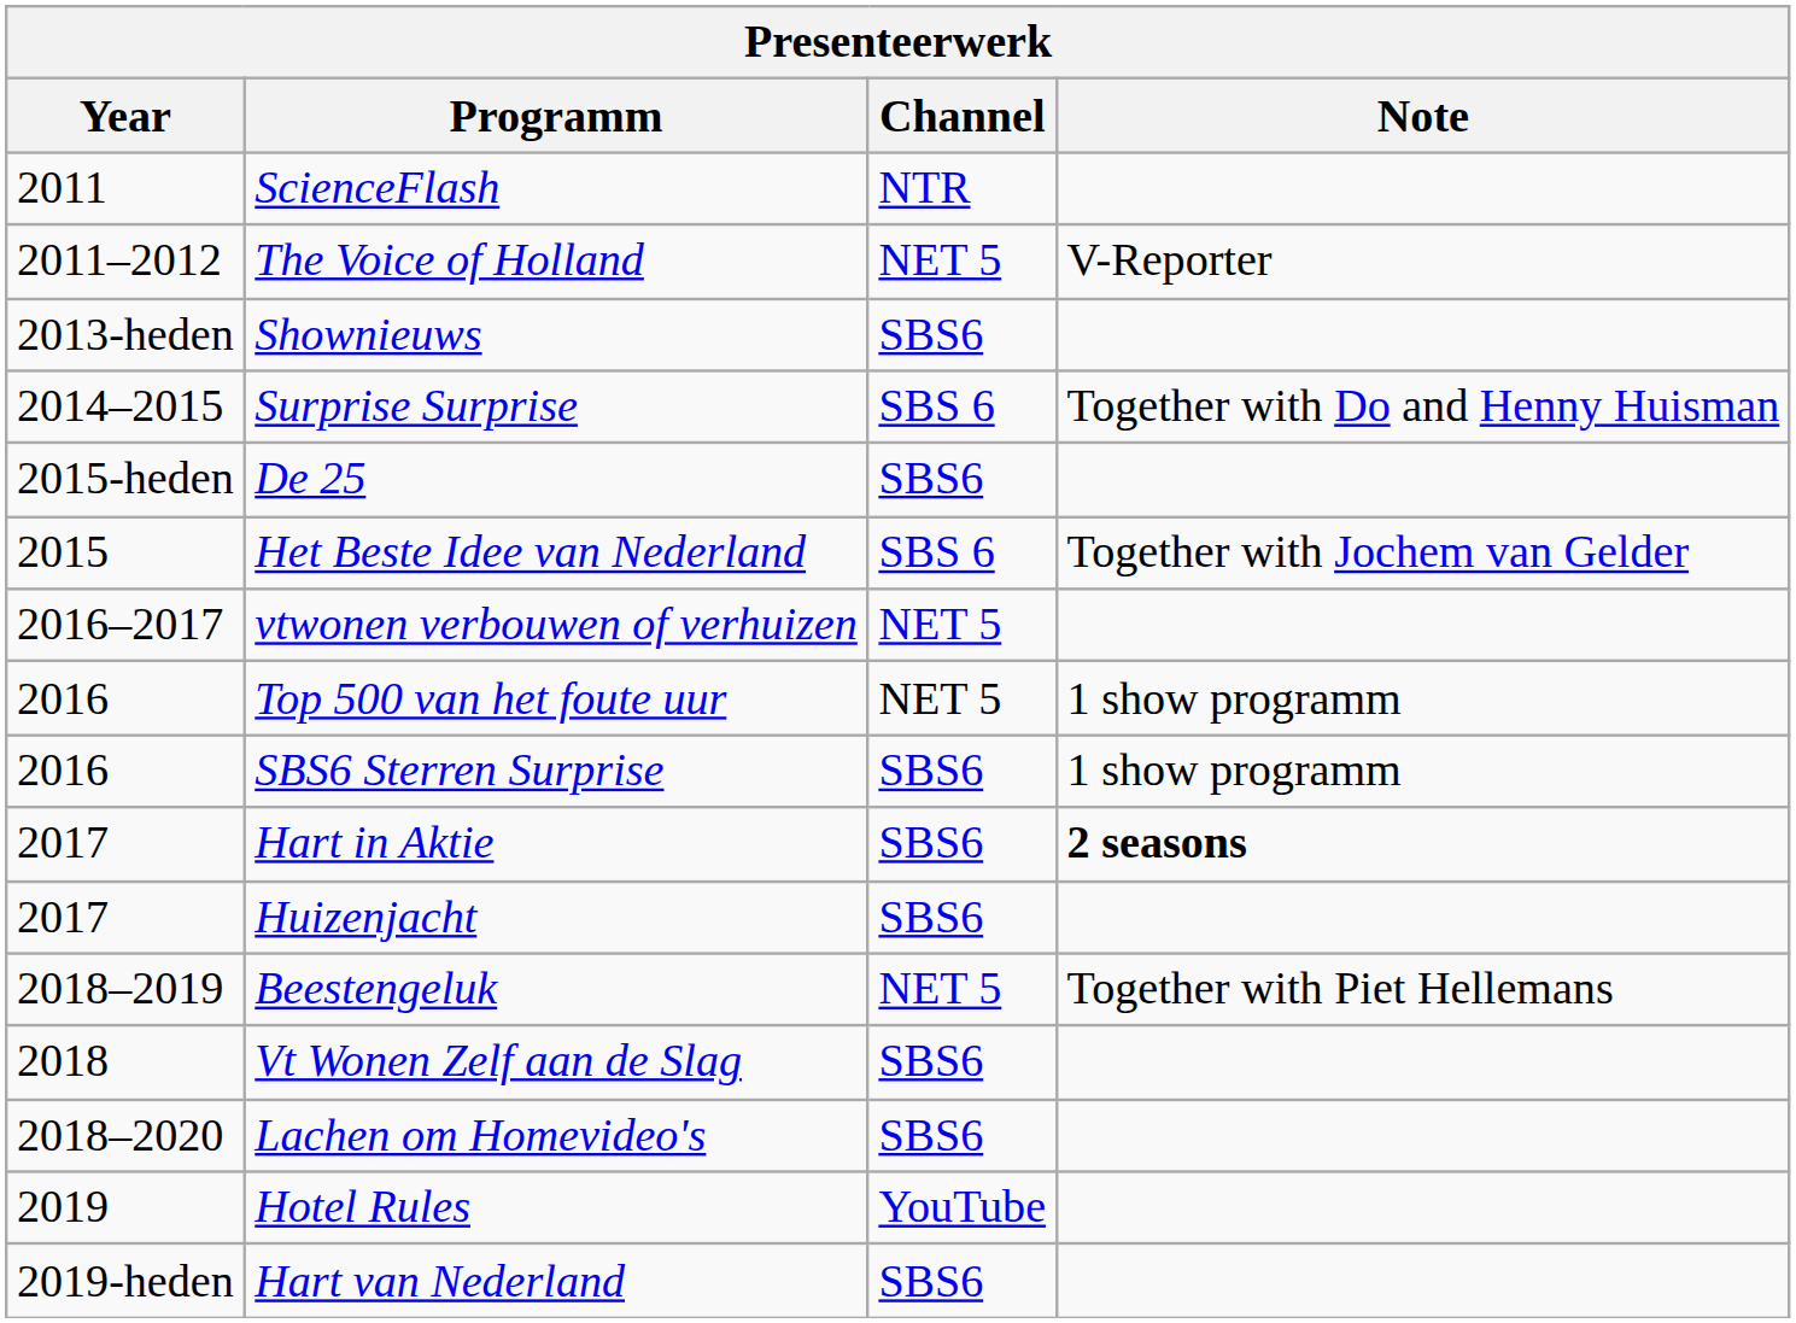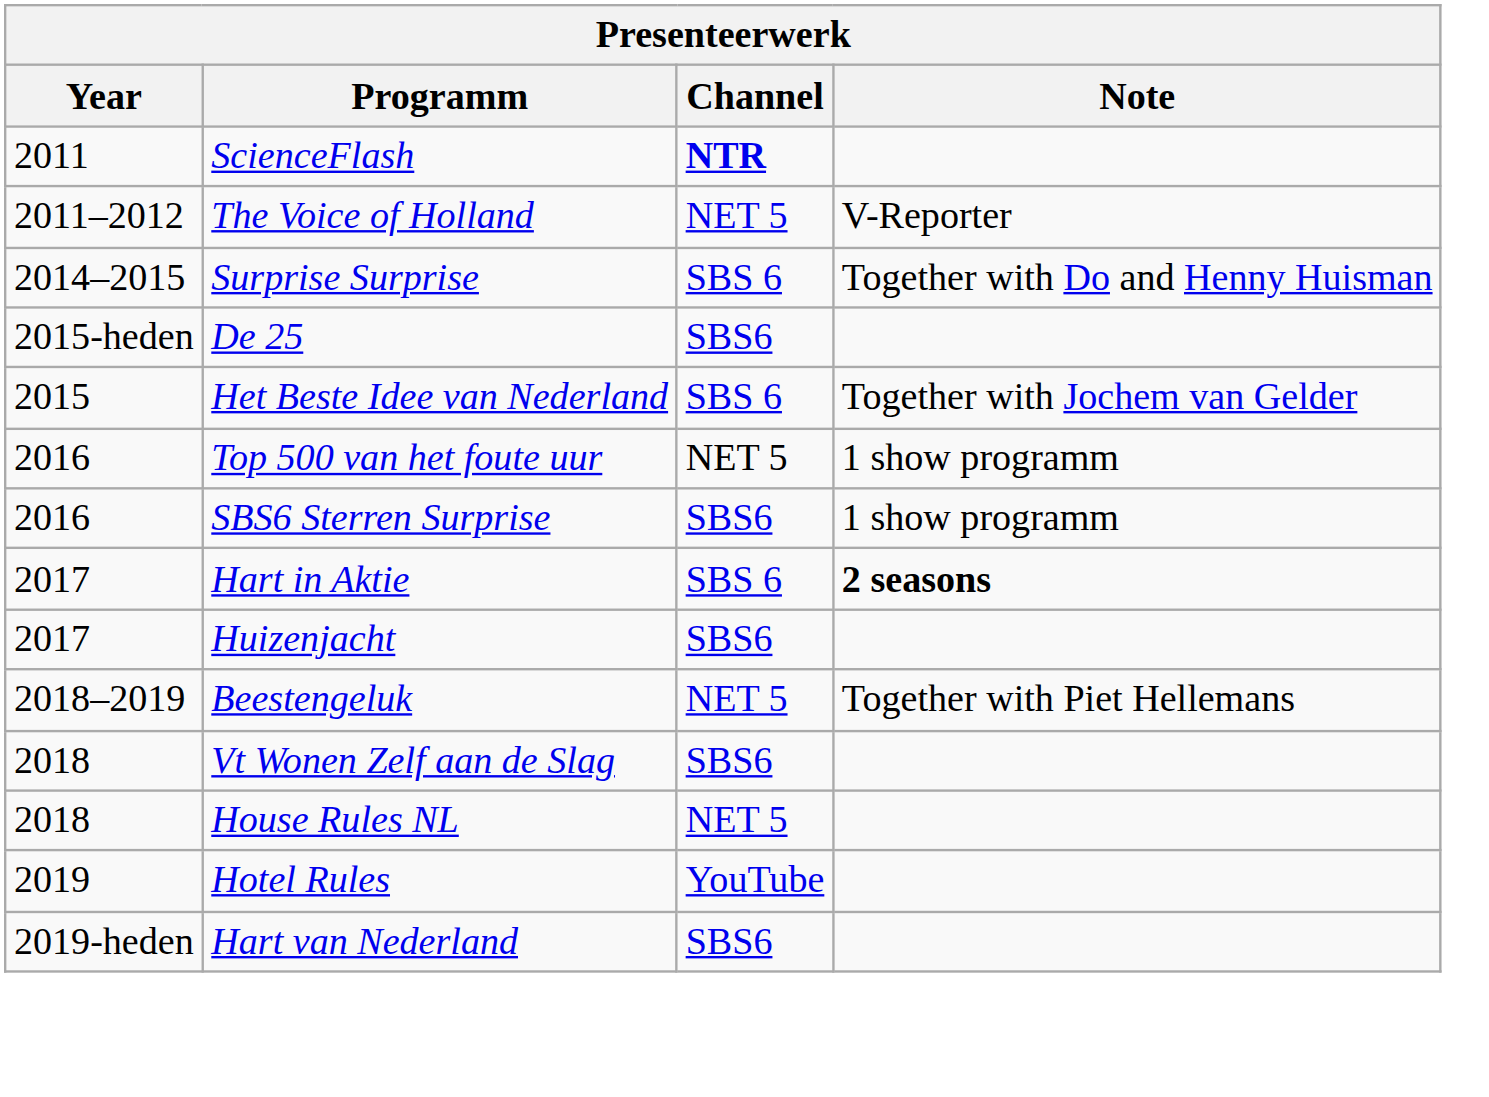 <table class="wikitable">
 <tr>
 <th colspan="4">Presenteerwerk</th>
 </tr>
 <tr>
 <th>Year</th>
 <th>Programm</th>
 <th>Channel</th>
 <th>Note</th>
 </tr>
 <tr>
 <td>2011</td>
 <td><em><a href='#'>ScienceFlash</a></em></td>
-<td><a href='#'>NTR</a></td>
+<td><strong><a href='#'>NTR</a></strong></td>
 <td></td>
 </tr>
 <tr>
 <td>2011–2012</td>
 <td><em><a href='#'>The Voice of Holland</a></em></td>
 <td><a href='#'>NET 5</a></td>
 <td>V-Reporter</td>
-</tr>
-<tr>
-<td>2013-heden</td>
-<td><em><a href='#'>Shownieuws</a></em></td>
-<td><a href='#'>SBS6</a></td>
-<td></td>
 </tr>
 <tr>
 <td>2014–2015</td>
 <td><em><a href='#'>Surprise Surprise</a></em></td>
 <td><a href='#'>SBS 6</a></td>
 <td>Together with <a href='#'>Do</a> and <a href='#'>Henny Huisman</a></td>
 </tr>
 <tr>
 <td>2015-heden</td>
 <td><em><a href='#'>De 25</a></em></td>
 <td><a href='#'>SBS6</a></td>
 <td></td>
 </tr>
 <tr>
 <td>2015</td>
 <td><em><a href='#'>Het Beste Idee van Nederland</a></em></td>
 <td><a href='#'>SBS 6</a></td>
 <td>Together with <a href='#'>Jochem van Gelder</a></td>
 </tr>
 <tr>
-<td>2016–2017</td>
-<td><em><a href='#'>vtwonen verbouwen of verhuizen</a></em></td>
-<td><a href='#'>NET 5</a></td>
-<td></td>
-</tr>
-<tr>
 <td>2016</td>
 <td><em><a href='#'>Top 500 van het foute uur</a></em></td>
 <td>NET 5</td>
 <td>1 show programm</td>
 </tr>
 <tr>
 <td>2016</td>
 <td><em><a href='#'>SBS6 Sterren Surprise</a></em></td>
 <td><a href='#'>SBS6</a></td>
 <td>1 show programm</td>
 </tr>
 <tr>
 <td>2017</td>
 <td><em><a href='#'>Hart in Aktie</a></em></td>
-<td><a href='#'>SBS6</a></td>
+<td><a href='#'>SBS 6</a></td>
 <td><strong>2 seasons</strong></td>
 </tr>
 <tr>
 <td>2017</td>
 <td><em><a href='#'>Huizenjacht</a></em></td>
 <td><a href='#'>SBS6</a></td>
 <td></td>
 </tr>
 <tr>
 <td>2018–2019</td>
 <td><em><a href='#'>Beestengeluk</a></em></td>
 <td><a href='#'>NET 5</a></td>
 <td>Together with Piet Hellemans</td>
 </tr>
 <tr>
 <td>2018</td>
 <td><em><a href='#'>Vt Wonen Zelf aan de Slag</a></em></td>
 <td><a href='#'>SBS6</a></td>
 <td></td>
 </tr>
 <tr>
-<td>2018–2020</td>
-<td><em><a href='#'>Lachen om Homevideo's</a></em></td>
-<td><a href='#'>SBS6</a></td>
+<td>2018</td>
+<td><em><a href='#'>House Rules NL</a></em></td>
+<td><a href='#'>NET 5</a></td>
 <td></td>
 </tr>
 <tr>
 <td>2019</td>
 <td><em><a href='#'>Hotel Rules</a></em></td>
 <td><a href='#'>YouTube</a></td>
 <td></td>
 </tr>
 <tr>
 <td>2019-heden</td>
 <td><em><a href='#'>Hart van Nederland</a></em></td>
 <td><a href='#'>SBS6</a></td>
 <td></td>
 </tr>
 </table>
